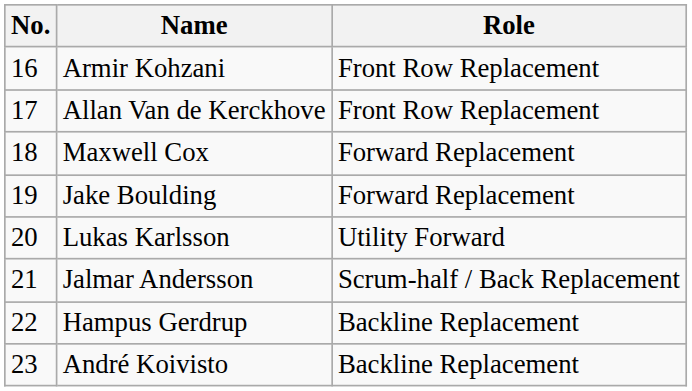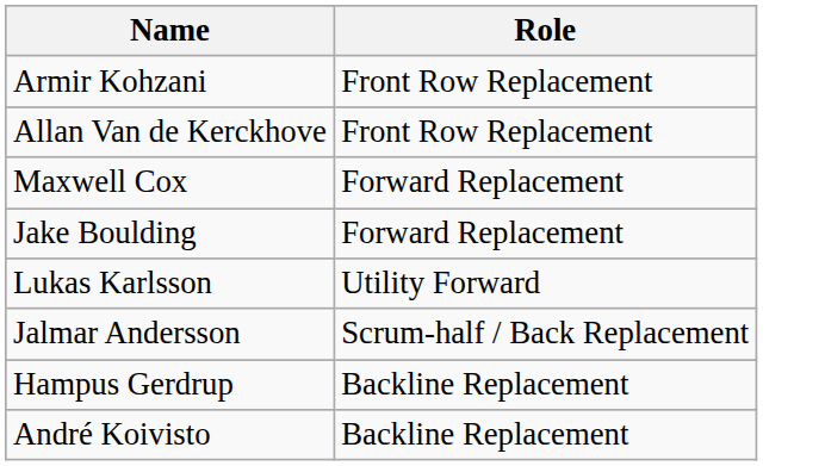 <table class="wikitable sortable">
 <tr>
-<th>No.</th>
 <th>Name</th>
 <th>Role</th>
 </tr>
 <tr>
-<td>16</td>
 <td>Armir Kohzani</td>
 <td>Front Row Replacement</td>
 </tr>
 <tr>
-<td>17</td>
 <td>Allan Van de Kerckhove</td>
 <td>Front Row Replacement</td>
 </tr>
 <tr>
-<td>18</td>
 <td>Maxwell Cox</td>
 <td>Forward Replacement</td>
 </tr>
 <tr>
-<td>19</td>
 <td>Jake Boulding</td>
 <td>Forward Replacement</td>
 </tr>
 <tr>
-<td>20</td>
 <td>Lukas Karlsson</td>
 <td>Utility Forward</td>
 </tr>
 <tr>
-<td>21</td>
 <td>Jalmar Andersson</td>
 <td>Scrum-half / Back Replacement</td>
 </tr>
 <tr>
-<td>22</td>
 <td>Hampus Gerdrup</td>
 <td>Backline Replacement</td>
 </tr>
 <tr>
-<td>23</td>
 <td>André Koivisto</td>
 <td>Backline Replacement</td>
 </tr>
 </table>
